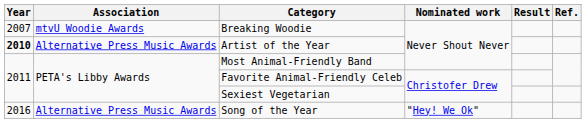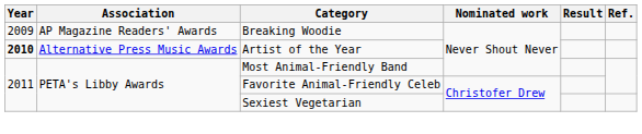 <table class="wikitable sortable">
 <tr>
 <th>Year</th>
 <th>Association</th>
 <th>Category</th>
 <th>Nominated work</th>
 <th>Result</th>
 <th>Ref.</th>
 </tr>
 <tr>
-<td>2007</td>
-<td><a href='#'>mtvU Woodie Awards</a></td>
+<td>2009</td>
+<td>AP Magazine Readers' Awards</td>
 <td>Breaking Woodie</td>
 <td rowspan="3">Never Shout Never</td>
 <td></td>
 <td style="text-align:center;"></td>
 </tr>
 <tr>
 <td><strong>2010</strong></td>
 <td><a href='#'>Alternative Press Music Awards</a></td>
 <td>Artist of the Year</td>
 <td></td>
 <td style="text-align:center;"></td>
 </tr>
 <tr>
 <td rowspan="3">2011</td>
 <td rowspan="3">PETA's Libby Awards</td>
 <td>Most Animal-Friendly Band</td>
 <td></td>
 <td style="text-align:center;" rowspan="2"></td>
 </tr>
 <tr>
 <td>Favorite Animal-Friendly Celeb</td>
 <td rowspan="2"><a href='#'>Christofer Drew</a></td>
 <td></td>
 </tr>
 <tr>
 <td>Sexiest Vegetarian</td>
 <td></td>
 <td style="text-align:center;"></td>
 </tr>
-<tr>
-<td>2016</td>
-<td><a href='#'>Alternative Press Music Awards</a></td>
-<td>Song of the Year</td>
-<td>"<a href='#'>Hey! We Ok</a>"</td>
-<td></td>
-<td style="text-align:center;"></td>
-</tr>
 </table>
